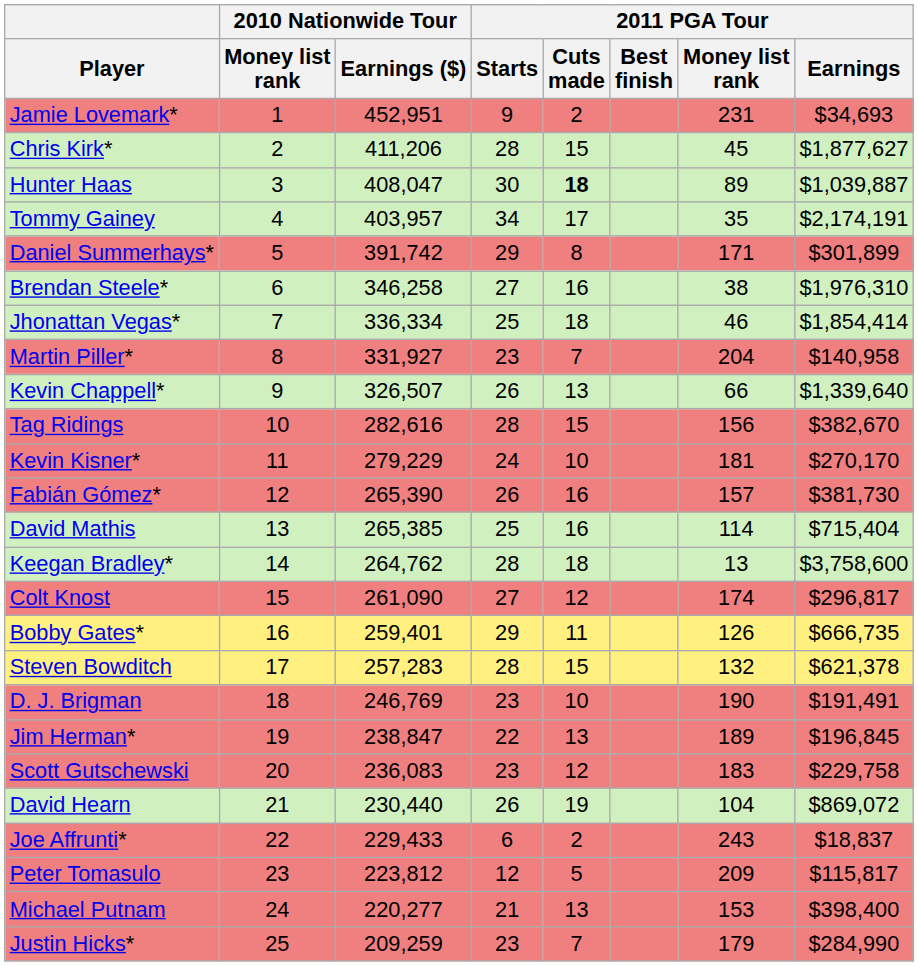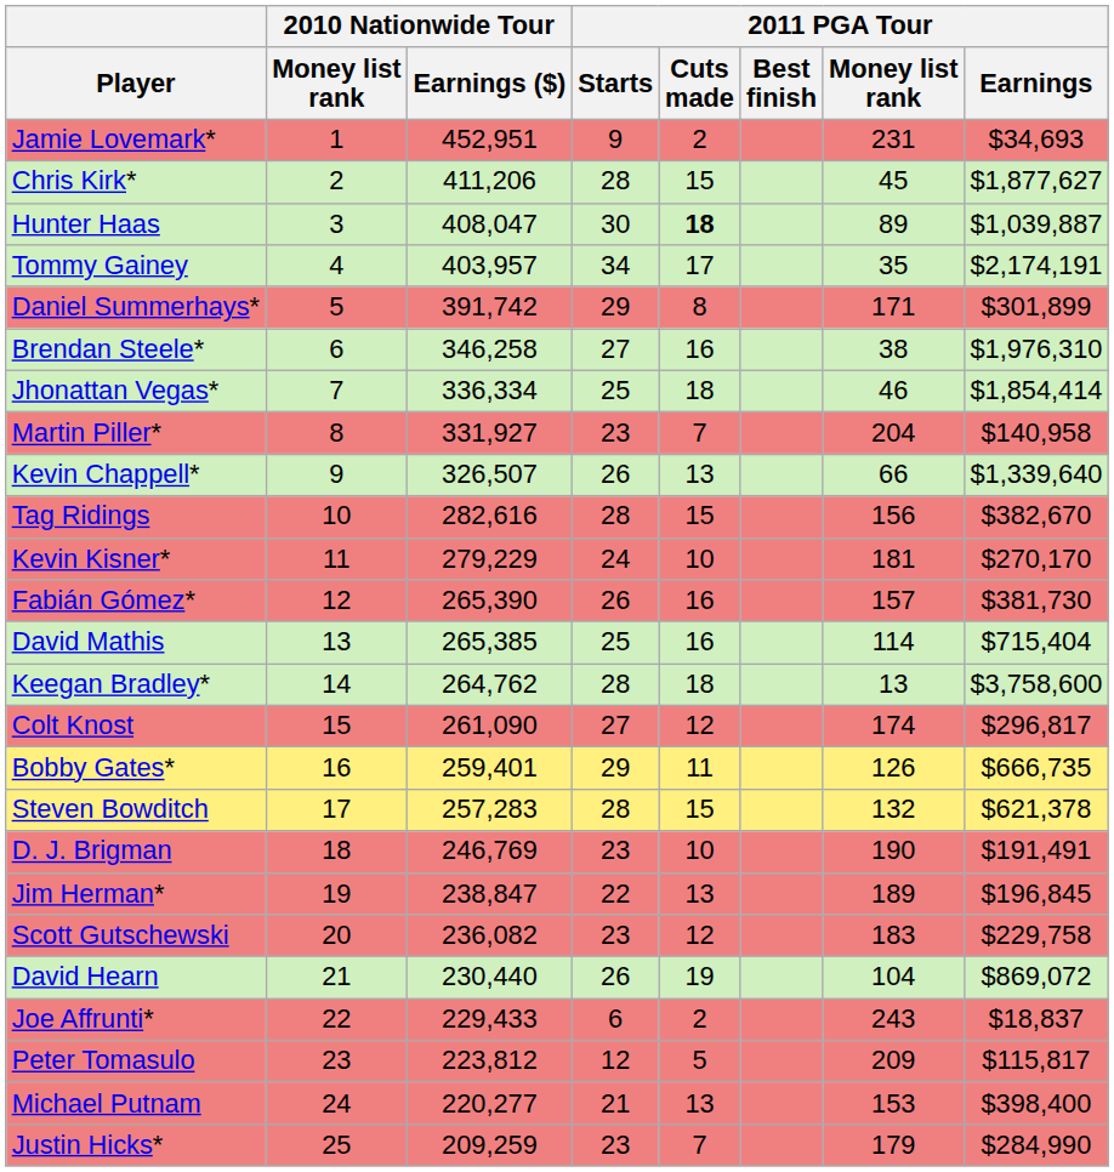 <table class="wikitable sortable" style="text-align:center">
 <tr>
 <th></th>
 <th colspan=2>2010 Nationwide Tour</th>
 <th colspan=6>2011 PGA Tour</th>
 </tr>
 <tr>
 <th>Player</th>
 <th>Money list<br>rank</th>
 <th>Earnings ($)</th>
 <th>Starts</th>
 <th>Cuts<br>made</th>
 <th>Best<br>finish</th>
 <th>Money list<br>rank</th>
 <th>Earnings</th>
 </tr>
 <tr style="background:#F08080;">
 <td align=left> <a href='#'>Jamie Lovemark</a>*</td>
 <td>1</td>
 <td>452,951</td>
 <td>9</td>
 <td>2</td>
 <td></td>
 <td>231</td>
 <td>$34,693</td>
 </tr>
 <tr style="background:#D0F0C0;">
 <td align=left> <a href='#'>Chris Kirk</a>*</td>
 <td>2</td>
 <td>411,206</td>
 <td>28</td>
 <td>15</td>
 <td></td>
 <td>45</td>
 <td>$1,877,627</td>
 </tr>
 <tr style="background:#D0F0C0;">
 <td align=left> <a href='#'>Hunter Haas</a></td>
 <td>3</td>
 <td>408,047</td>
 <td>30</td>
 <td><strong>18</strong></td>
 <td></td>
 <td>89</td>
 <td>$1,039,887</td>
 </tr>
 <tr style="background:#D0F0C0;">
 <td align=left> <a href='#'>Tommy Gainey</a></td>
 <td>4</td>
 <td>403,957</td>
 <td>34</td>
 <td>17</td>
 <td></td>
 <td>35</td>
 <td>$2,174,191</td>
 </tr>
 <tr style="background:#F08080;">
 <td align=left> <a href='#'>Daniel Summerhays</a>*</td>
 <td>5</td>
 <td>391,742</td>
 <td>29</td>
 <td>8</td>
 <td></td>
 <td>171</td>
 <td>$301,899</td>
 </tr>
 <tr style="background:#D0F0C0;">
 <td align=left> <a href='#'>Brendan Steele</a>*</td>
 <td>6</td>
 <td>346,258</td>
 <td>27</td>
 <td>16</td>
 <td></td>
 <td>38</td>
 <td>$1,976,310</td>
 </tr>
 <tr style="background:#D0F0C0;">
 <td align=left> <a href='#'>Jhonattan Vegas</a>*</td>
 <td>7</td>
 <td>336,334</td>
 <td>25</td>
 <td>18</td>
 <td></td>
 <td>46</td>
 <td>$1,854,414</td>
 </tr>
 <tr style="background:#F08080;">
 <td align=left> <a href='#'>Martin Piller</a>*</td>
 <td>8</td>
 <td>331,927</td>
 <td>23</td>
 <td>7</td>
 <td></td>
 <td>204</td>
 <td>$140,958</td>
 </tr>
 <tr style="background:#D0F0C0;">
 <td align=left> <a href='#'>Kevin Chappell</a>*</td>
 <td>9</td>
 <td>326,507</td>
 <td>26</td>
 <td>13</td>
 <td></td>
 <td>66</td>
 <td>$1,339,640</td>
 </tr>
 <tr style="background:#F08080;">
 <td align=left> <a href='#'>Tag Ridings</a></td>
 <td>10</td>
 <td>282,616</td>
 <td>28</td>
 <td>15</td>
 <td></td>
 <td>156</td>
 <td>$382,670</td>
 </tr>
 <tr style="background:#F08080;">
 <td align=left> <a href='#'>Kevin Kisner</a>*</td>
 <td>11</td>
 <td>279,229</td>
 <td>24</td>
 <td>10</td>
 <td></td>
 <td>181</td>
 <td>$270,170</td>
 </tr>
 <tr style="background:#F08080;">
 <td align=left> <a href='#'>Fabián Gómez</a>*</td>
 <td>12</td>
 <td>265,390</td>
 <td>26</td>
 <td>16</td>
 <td></td>
 <td>157</td>
 <td>$381,730</td>
 </tr>
 <tr style="background:#D0F0C0;">
 <td align=left> <a href='#'>David Mathis</a></td>
 <td>13</td>
 <td>265,385</td>
 <td>25</td>
 <td>16</td>
 <td></td>
 <td>114</td>
 <td>$715,404</td>
 </tr>
 <tr style="background:#D0F0C0;">
 <td align=left> <a href='#'>Keegan Bradley</a>*</td>
 <td>14</td>
 <td>264,762</td>
 <td>28</td>
 <td>18</td>
 <td></td>
 <td>13</td>
 <td>$3,758,600</td>
 </tr>
 <tr style="background:#F08080;">
 <td align=left> <a href='#'>Colt Knost</a></td>
 <td>15</td>
 <td>261,090</td>
 <td>27</td>
 <td>12</td>
 <td></td>
 <td>174</td>
 <td>$296,817</td>
 </tr>
 <tr style="background:#FFF080;">
 <td align=left> <a href='#'>Bobby Gates</a>*</td>
 <td>16</td>
 <td>259,401</td>
 <td>29</td>
 <td>11</td>
 <td></td>
 <td>126</td>
 <td>$666,735</td>
 </tr>
 <tr style="background:#FFF080;">
 <td align=left> <a href='#'>Steven Bowditch</a></td>
 <td>17</td>
 <td>257,283</td>
 <td>28</td>
 <td>15</td>
 <td></td>
 <td>132</td>
 <td>$621,378</td>
 </tr>
 <tr style="background:#F08080;">
 <td align=left> <a href='#'>D. J. Brigman</a></td>
 <td>18</td>
 <td>246,769</td>
 <td>23</td>
 <td>10</td>
 <td></td>
 <td>190</td>
 <td>$191,491</td>
 </tr>
 <tr style="background:#F08080;">
 <td align=left> <a href='#'>Jim Herman</a>*</td>
 <td>19</td>
 <td>238,847</td>
 <td>22</td>
 <td>13</td>
 <td></td>
 <td>189</td>
 <td>$196,845</td>
 </tr>
 <tr style="background:#F08080;">
 <td align=left> <a href='#'>Scott Gutschewski</a></td>
 <td>20</td>
-<td>236,083</td>
+<td>236,082</td>
 <td>23</td>
 <td>12</td>
 <td></td>
 <td>183</td>
 <td>$229,758</td>
 </tr>
 <tr style="background:#D0F0C0;">
 <td align=left> <a href='#'>David Hearn</a></td>
 <td>21</td>
 <td>230,440</td>
 <td>26</td>
 <td>19</td>
 <td></td>
 <td>104</td>
 <td>$869,072</td>
 </tr>
 <tr style="background:#F08080;">
 <td align=left> <a href='#'>Joe Affrunti</a>*</td>
 <td>22</td>
 <td>229,433</td>
 <td>6</td>
 <td>2</td>
 <td></td>
 <td>243</td>
 <td>$18,837</td>
 </tr>
 <tr style="background:#F08080;">
 <td align=left> <a href='#'>Peter Tomasulo</a></td>
 <td>23</td>
 <td>223,812</td>
 <td>12</td>
 <td>5</td>
 <td></td>
 <td>209</td>
 <td>$115,817</td>
 </tr>
 <tr style="background:#F08080;">
 <td align=left> <a href='#'>Michael Putnam</a></td>
 <td>24</td>
 <td>220,277</td>
 <td>21</td>
 <td>13</td>
 <td></td>
 <td>153</td>
 <td>$398,400</td>
 </tr>
 <tr style="background:#F08080;">
 <td align=left> <a href='#'>Justin Hicks</a>*</td>
 <td>25</td>
 <td>209,259</td>
 <td>23</td>
 <td>7</td>
 <td></td>
 <td>179</td>
 <td>$284,990</td>
 </tr>
 </table>
